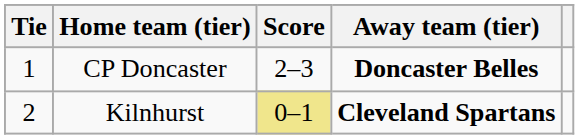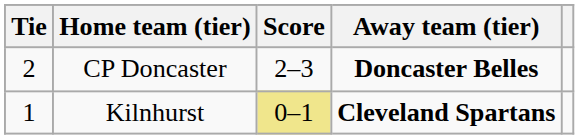 <table class="wikitable" style="text-align:center; font-size:85%">
 <tr>
 <th>Tie</th>
 <th>Home team (tier)</th>
 <th>Score</th>
 <th>Away team (tier)</th>
 <th></th>
 </tr>
 <tr>
-<td align="center">1</td>
+<td align="center">2</td>
 <td>CP Doncaster</td>
 <td align="center">2–3</td>
 <td><strong>Doncaster Belles</strong></td>
 <td></td>
 </tr>
 <tr>
-<td align="center">2</td>
+<td align="center">1</td>
 <td>Kilnhurst</td>
 <td align="center" style="background: khaki;">0–1</td>
 <td><strong>Cleveland Spartans</strong></td>
 <td></td>
 </tr>
 </table>
